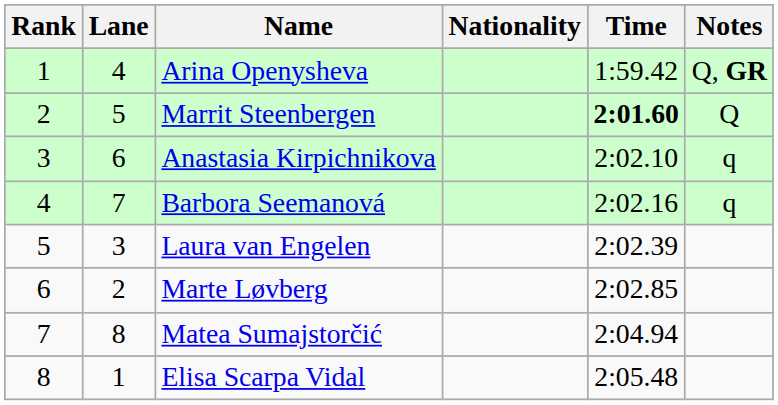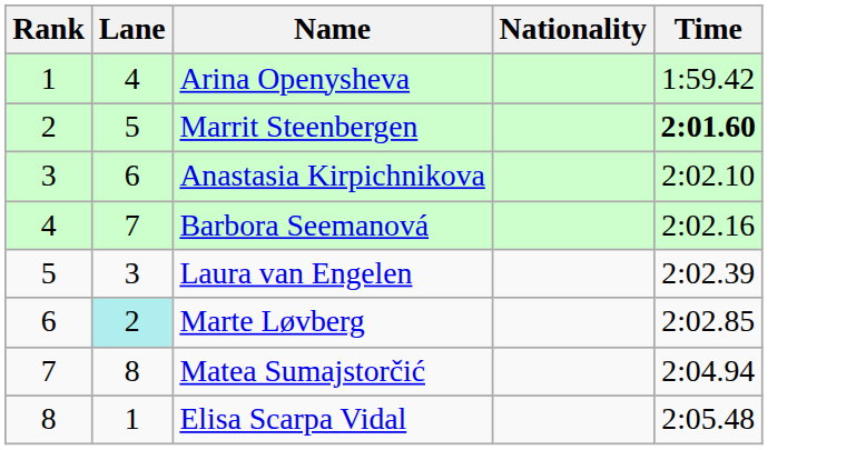 <table class="wikitable sortable" style="text-align:center">
 <tr>
 <th>Rank</th>
 <th>Lane</th>
 <th>Name</th>
 <th>Nationality</th>
 <th>Time</th>
-<th>Notes</th>
 </tr>
 <tr bgcolor=ccffcc>
 <td>1</td>
 <td>4</td>
 <td align=left><a href='#'>Arina Openysheva</a></td>
 <td align=left></td>
 <td>1:59.42</td>
-<td>Q, <strong>GR</strong></td>
 </tr>
 <tr bgcolor=ccffcc>
 <td>2</td>
 <td>5</td>
 <td align=left><a href='#'>Marrit Steenbergen</a></td>
 <td align=left></td>
 <td><strong>2:01.60</strong></td>
-<td>Q</td>
 </tr>
 <tr bgcolor=ccffcc>
 <td>3</td>
 <td>6</td>
 <td align=left><a href='#'>Anastasia Kirpichnikova</a></td>
 <td align=left></td>
 <td>2:02.10</td>
-<td>q</td>
 </tr>
 <tr bgcolor=ccffcc>
 <td>4</td>
 <td>7</td>
 <td align=left><a href='#'>Barbora Seemanová</a></td>
 <td align=left></td>
 <td>2:02.16</td>
-<td>q</td>
 </tr>
 <tr>
 <td>5</td>
 <td>3</td>
 <td align=left><a href='#'>Laura van Engelen</a></td>
 <td align=left></td>
 <td>2:02.39</td>
-<td></td>
 </tr>
 <tr>
 <td>6</td>
-<td>2</td>
+<td style="background: paleturquoise;">2</td>
 <td align=left><a href='#'>Marte Løvberg</a></td>
 <td align=left></td>
 <td>2:02.85</td>
-<td></td>
 </tr>
 <tr>
 <td>7</td>
 <td>8</td>
 <td align=left><a href='#'>Matea Sumajstorčić</a></td>
 <td align=left></td>
 <td>2:04.94</td>
-<td></td>
 </tr>
 <tr>
 <td>8</td>
 <td>1</td>
 <td align=left><a href='#'>Elisa Scarpa Vidal</a></td>
 <td align=left></td>
 <td>2:05.48</td>
-<td></td>
 </tr>
 </table>
